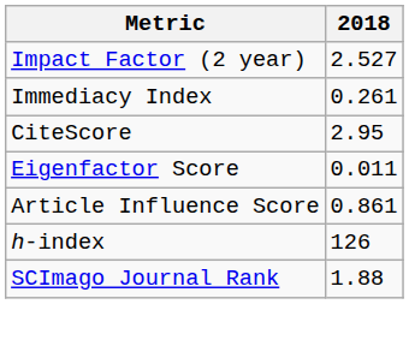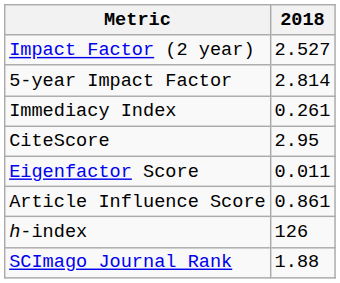 <table class="wikitable">
 <tr>
 <th>Metric</th>
 <th>2018</th>
 </tr>
 <tr>
 <td><a href='#'>Impact Factor</a>  (2 year)</td>
 <td>2.527</td>
+</tr>
+<tr>
+<td>5-year Impact Factor</td>
+<td>2.814</td>
 </tr>
 <tr>
 <td>Immediacy Index</td>
 <td>0.261</td>
 </tr>
 <tr>
 <td>CiteScore</td>
 <td>2.95</td>
 </tr>
 <tr>
 <td><a href='#'>Eigenfactor</a> Score</td>
 <td>0.011</td>
 </tr>
 <tr>
 <td>Article Influence Score</td>
 <td>0.861</td>
 </tr>
 <tr>
 <td><em>h</em>-index</td>
 <td>126</td>
 </tr>
 <tr>
 <td><a href='#'>SCImago Journal Rank</a></td>
 <td>1.88</td>
 </tr>
 </table>
